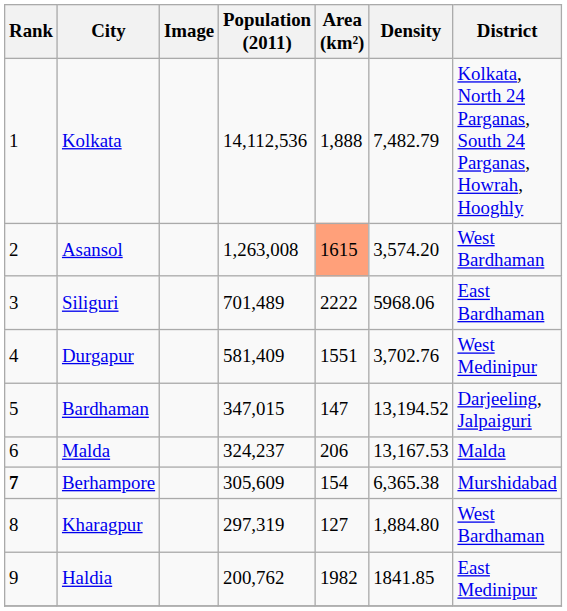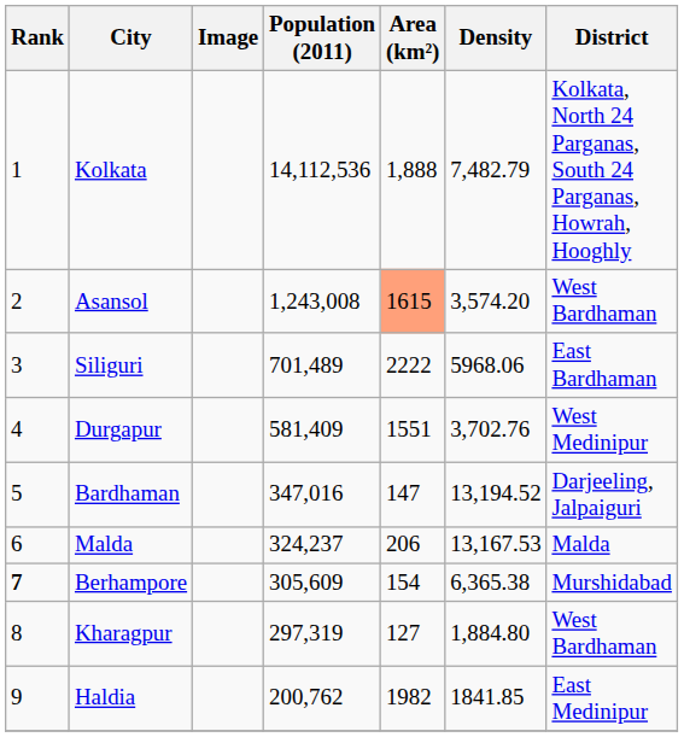 <table class="sortable wikitable" style="width: 50%; font-size: 0.90em;">
 <tr>
 <th>Rank</th>
 <th>City</th>
 <th>Image</th>
 <th>Population (2011)</th>
 <th>Area (km²)</th>
 <th>Density</th>
 <th>District</th>
 </tr>
 <tr>
 <td>1</td>
 <td><a href='#'>Kolkata</a></td>
 <td></td>
 <td>14,112,536</td>
 <td>1,888</td>
 <td>7,482.79</td>
 <td><a href='#'>Kolkata</a>, <a href='#'>North 24 Parganas</a>, <a href='#'>South 24 Parganas</a>, <a href='#'>Howrah</a>, <a href='#'>Hooghly</a></td>
 </tr>
 <tr>
 <td>2</td>
 <td><a href='#'>Asansol</a></td>
 <td></td>
-<td>1,263,008</td>
+<td>1,243,008</td>
 <td style="background: lightsalmon;">1615</td>
 <td>3,574.20</td>
 <td><a href='#'>West Bardhaman</a></td>
 </tr>
 <tr>
 <td>3</td>
 <td><a href='#'>Siliguri</a></td>
 <td></td>
 <td>701,489</td>
 <td>2222</td>
 <td>5968.06</td>
 <td><a href='#'>East Bardhaman</a></td>
 </tr>
 <tr>
 <td>4</td>
 <td><a href='#'>Durgapur</a></td>
 <td></td>
 <td>581,409</td>
 <td>1551</td>
 <td>3,702.76</td>
 <td><a href='#'>West Medinipur</a></td>
 </tr>
 <tr>
 <td>5</td>
 <td><a href='#'>Bardhaman</a></td>
 <td></td>
-<td>347,015</td>
+<td>347,016</td>
 <td>147</td>
 <td>13,194.52</td>
 <td><a href='#'>Darjeeling</a>, <a href='#'>Jalpaiguri</a></td>
 </tr>
 <tr>
 <td>6</td>
 <td><a href='#'>Malda</a></td>
 <td></td>
 <td>324,237</td>
 <td>206</td>
 <td>13,167.53</td>
 <td><a href='#'>Malda</a></td>
 </tr>
 <tr>
 <td><strong>7</strong></td>
 <td><a href='#'>Berhampore</a></td>
 <td></td>
 <td>305,609</td>
 <td>154</td>
 <td>6,365.38</td>
 <td><a href='#'>Murshidabad</a></td>
 </tr>
 <tr>
 <td>8</td>
 <td><a href='#'>Kharagpur</a></td>
 <td></td>
 <td>297,319</td>
 <td>127</td>
 <td>1,884.80</td>
 <td><a href='#'>West Bardhaman</a></td>
 </tr>
 <tr>
 <td>9</td>
 <td><a href='#'>Haldia</a></td>
 <td></td>
 <td>200,762</td>
 <td>1982</td>
 <td>1841.85</td>
 <td><a href='#'>East Medinipur</a></td>
 </tr>
 <tr>
 </tr>
 </table>
